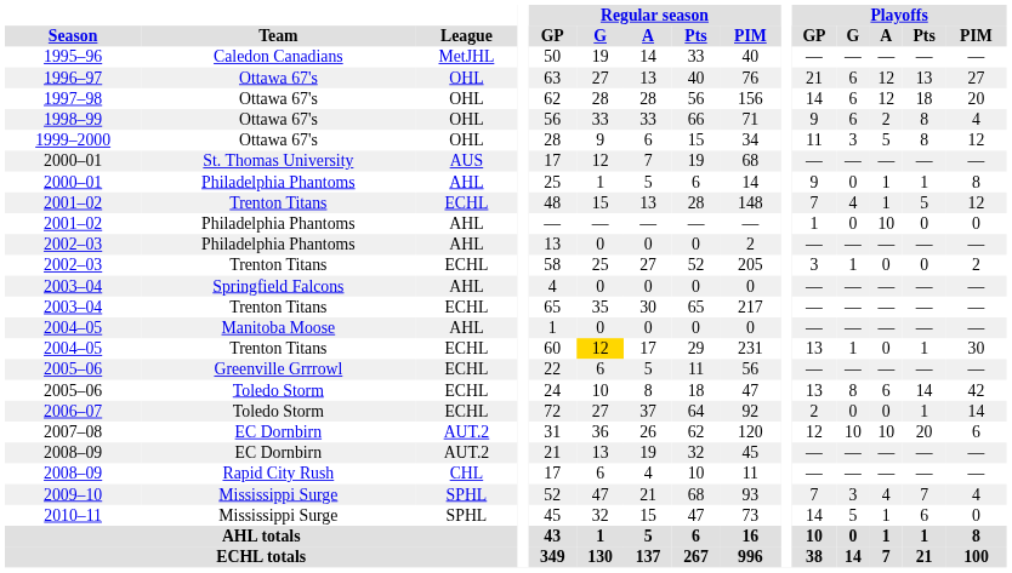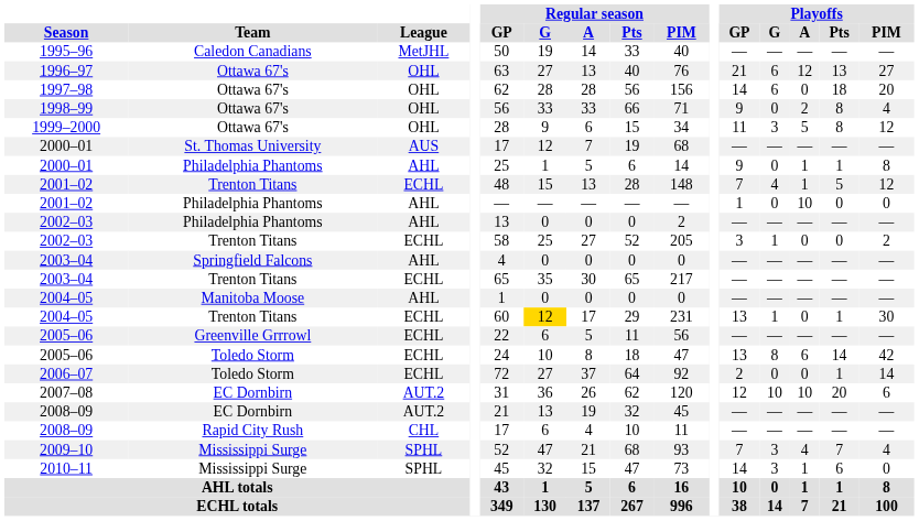 <table border="0" cellpadding="1" cellspacing="0" style="text-align:center; width:60em">
 <tr bgcolor="#e0e0e0">
 <th colspan="3" bgcolor="#ffffff"> </th>
 <th rowspan="100" bgcolor="#ffffff"> </th>
 <th colspan="5"><a href='#'>Regular season</a></th>
 <th rowspan="100" bgcolor="#ffffff"> </th>
 <th colspan="5"><a href='#'>Playoffs</a></th>
 </tr>
 <tr bgcolor="#e0e0e0">
 <th><a href='#'>Season</a></th>
 <th>Team</th>
 <th>League</th>
 <th>GP</th>
 <th><a href='#'>G</a></th>
 <th><a href='#'>A</a></th>
 <th><a href='#'>Pts</a></th>
 <th><a href='#'>PIM</a></th>
 <th>GP</th>
 <th>G</th>
 <th>A</th>
 <th>Pts</th>
 <th>PIM</th>
 </tr>
 <tr>
 <td><a href='#'>1995–96</a></td>
 <td><a href='#'>Caledon Canadians</a></td>
 <td><a href='#'>MetJHL</a></td>
 <td>50</td>
 <td>19</td>
 <td>14</td>
 <td>33</td>
 <td>40</td>
 <td>—</td>
 <td>—</td>
 <td>—</td>
 <td>—</td>
 <td>—</td>
 </tr>
 <tr bgcolor="#f0f0f0">
 <td><a href='#'>1996–97</a></td>
 <td><a href='#'>Ottawa 67's</a></td>
 <td><a href='#'>OHL</a></td>
 <td>63</td>
 <td>27</td>
 <td>13</td>
 <td>40</td>
 <td>76</td>
 <td>21</td>
 <td>6</td>
 <td>12</td>
 <td>13</td>
 <td>27</td>
 </tr>
 <tr>
 <td><a href='#'>1997–98</a></td>
 <td>Ottawa 67's</td>
 <td>OHL</td>
 <td>62</td>
 <td>28</td>
 <td>28</td>
 <td>56</td>
 <td>156</td>
 <td>14</td>
 <td>6</td>
-<td>12</td>
+<td>0</td>
 <td>18</td>
 <td>20</td>
 </tr>
 <tr bgcolor="#f0f0f0">
 <td><a href='#'>1998–99</a></td>
 <td>Ottawa 67's</td>
 <td>OHL</td>
 <td>56</td>
 <td>33</td>
 <td>33</td>
 <td>66</td>
 <td>71</td>
 <td>9</td>
-<td>6</td>
+<td>0</td>
 <td>2</td>
 <td>8</td>
 <td>4</td>
 </tr>
 <tr>
 <td><a href='#'>1999–2000</a></td>
 <td>Ottawa 67's</td>
 <td>OHL</td>
 <td>28</td>
 <td>9</td>
 <td>6</td>
 <td>15</td>
 <td>34</td>
 <td>11</td>
 <td>3</td>
 <td>5</td>
 <td>8</td>
 <td>12</td>
 </tr>
 <tr bgcolor="#f0f0f0">
 <td>2000–01</td>
 <td><a href='#'>St. Thomas University</a></td>
 <td><a href='#'>AUS</a></td>
 <td>17</td>
 <td>12</td>
 <td>7</td>
 <td>19</td>
 <td>68</td>
 <td>—</td>
 <td>—</td>
 <td>—</td>
 <td>—</td>
 <td>—</td>
 </tr>
 <tr>
 <td><a href='#'>2000–01</a></td>
 <td><a href='#'>Philadelphia Phantoms</a></td>
 <td><a href='#'>AHL</a></td>
 <td>25</td>
 <td>1</td>
 <td>5</td>
 <td>6</td>
 <td>14</td>
 <td>9</td>
 <td>0</td>
 <td>1</td>
 <td>1</td>
 <td>8</td>
 </tr>
 <tr bgcolor="#f0f0f0">
 <td><a href='#'>2001–02</a></td>
 <td><a href='#'>Trenton Titans</a></td>
 <td><a href='#'>ECHL</a></td>
 <td>48</td>
 <td>15</td>
 <td>13</td>
 <td>28</td>
 <td>148</td>
 <td>7</td>
 <td>4</td>
 <td>1</td>
 <td>5</td>
 <td>12</td>
 </tr>
 <tr>
 <td><a href='#'>2001–02</a></td>
 <td>Philadelphia Phantoms</td>
 <td>AHL</td>
 <td>—</td>
 <td>—</td>
 <td>—</td>
 <td>—</td>
 <td>—</td>
 <td>1</td>
 <td>0</td>
 <td>10</td>
 <td>0</td>
 <td>0</td>
 </tr>
 <tr bgcolor="#f0f0f0">
 <td><a href='#'>2002–03</a></td>
 <td>Philadelphia Phantoms</td>
 <td>AHL</td>
 <td>13</td>
 <td>0</td>
 <td>0</td>
 <td>0</td>
 <td>2</td>
 <td>—</td>
 <td>—</td>
 <td>—</td>
 <td>—</td>
 <td>—</td>
 </tr>
 <tr>
 <td><a href='#'>2002–03</a></td>
 <td>Trenton Titans</td>
 <td>ECHL</td>
 <td>58</td>
 <td>25</td>
 <td>27</td>
 <td>52</td>
 <td>205</td>
 <td>3</td>
 <td>1</td>
 <td>0</td>
 <td>0</td>
 <td>2</td>
 </tr>
 <tr bgcolor="#f0f0f0">
 <td><a href='#'>2003–04</a></td>
 <td><a href='#'>Springfield Falcons</a></td>
 <td>AHL</td>
 <td>4</td>
 <td>0</td>
 <td>0</td>
 <td>0</td>
 <td>0</td>
 <td>—</td>
 <td>—</td>
 <td>—</td>
 <td>—</td>
 <td>—</td>
 </tr>
 <tr>
 <td><a href='#'>2003–04</a></td>
 <td>Trenton Titans</td>
 <td>ECHL</td>
 <td>65</td>
 <td>35</td>
 <td>30</td>
 <td>65</td>
 <td>217</td>
 <td>—</td>
 <td>—</td>
 <td>—</td>
 <td>—</td>
 <td>—</td>
 </tr>
 <tr bgcolor="#f0f0f0">
 <td><a href='#'>2004–05</a></td>
 <td><a href='#'>Manitoba Moose</a></td>
 <td>AHL</td>
 <td>1</td>
 <td>0</td>
 <td>0</td>
 <td>0</td>
 <td>0</td>
 <td>—</td>
 <td>—</td>
 <td>—</td>
 <td>—</td>
 <td>—</td>
 </tr>
 <tr>
 <td><a href='#'>2004–05</a></td>
 <td>Trenton Titans</td>
 <td>ECHL</td>
 <td>60</td>
 <td style="background: gold;">12</td>
 <td>17</td>
 <td>29</td>
 <td>231</td>
 <td>13</td>
 <td>1</td>
 <td>0</td>
 <td>1</td>
 <td>30</td>
 </tr>
 <tr bgcolor="#f0f0f0">
 <td><a href='#'>2005–06</a></td>
 <td><a href='#'>Greenville Grrrowl</a></td>
 <td>ECHL</td>
 <td>22</td>
 <td>6</td>
 <td>5</td>
 <td>11</td>
 <td>56</td>
 <td>—</td>
 <td>—</td>
 <td>—</td>
 <td>—</td>
 <td>—</td>
 </tr>
 <tr>
 <td>2005–06</td>
 <td><a href='#'>Toledo Storm</a></td>
 <td>ECHL</td>
 <td>24</td>
 <td>10</td>
 <td>8</td>
 <td>18</td>
 <td>47</td>
 <td>13</td>
 <td>8</td>
 <td>6</td>
 <td>14</td>
 <td>42</td>
 </tr>
 <tr bgcolor="#f0f0f0">
 <td><a href='#'>2006–07</a></td>
 <td>Toledo Storm</td>
 <td>ECHL</td>
 <td>72</td>
 <td>27</td>
 <td>37</td>
 <td>64</td>
 <td>92</td>
 <td>2</td>
 <td>0</td>
 <td>0</td>
 <td>1</td>
 <td>14</td>
 </tr>
 <tr>
 <td>2007–08</td>
 <td><a href='#'>EC Dornbirn</a></td>
 <td><a href='#'>AUT.2</a></td>
 <td>31</td>
 <td>36</td>
 <td>26</td>
 <td>62</td>
 <td>120</td>
 <td>12</td>
 <td>10</td>
 <td>10</td>
 <td>20</td>
 <td>6</td>
 </tr>
 <tr bgcolor="#f0f0f0">
 <td>2008–09</td>
 <td>EC Dornbirn</td>
 <td>AUT.2</td>
 <td>21</td>
 <td>13</td>
 <td>19</td>
 <td>32</td>
 <td>45</td>
 <td>—</td>
 <td>—</td>
 <td>—</td>
 <td>—</td>
 <td>—</td>
 </tr>
 <tr>
 <td><a href='#'>2008–09</a></td>
 <td><a href='#'>Rapid City Rush</a></td>
 <td><a href='#'>CHL</a></td>
 <td>17</td>
 <td>6</td>
 <td>4</td>
 <td>10</td>
 <td>11</td>
 <td>—</td>
 <td>—</td>
 <td>—</td>
 <td>—</td>
 <td>—</td>
 </tr>
 <tr bgcolor="#f0f0f0">
 <td><a href='#'>2009–10</a></td>
 <td><a href='#'>Mississippi Surge</a></td>
 <td><a href='#'>SPHL</a></td>
 <td>52</td>
 <td>47</td>
 <td>21</td>
 <td>68</td>
 <td>93</td>
 <td>7</td>
 <td>3</td>
 <td>4</td>
 <td>7</td>
 <td>4</td>
 </tr>
 <tr>
 <td><a href='#'>2010–11</a></td>
 <td>Mississippi Surge</td>
 <td>SPHL</td>
 <td>45</td>
 <td>32</td>
 <td>15</td>
 <td>47</td>
 <td>73</td>
 <td>14</td>
-<td>5</td>
+<td>3</td>
 <td>1</td>
 <td>6</td>
 <td>0</td>
 </tr>
 <tr bgcolor="#e0e0e0">
 <th colspan="3">AHL totals</th>
 <th>43</th>
 <th>1</th>
 <th>5</th>
 <th>6</th>
 <th>16</th>
 <th>10</th>
 <th>0</th>
 <th>1</th>
 <th>1</th>
 <th>8</th>
 </tr>
 <tr bgcolor="#e0e0e0">
 <th colspan="3">ECHL totals</th>
 <th>349</th>
 <th>130</th>
 <th>137</th>
 <th>267</th>
 <th>996</th>
 <th>38</th>
 <th>14</th>
 <th>7</th>
 <th>21</th>
 <th>100</th>
 </tr>
 </table>
